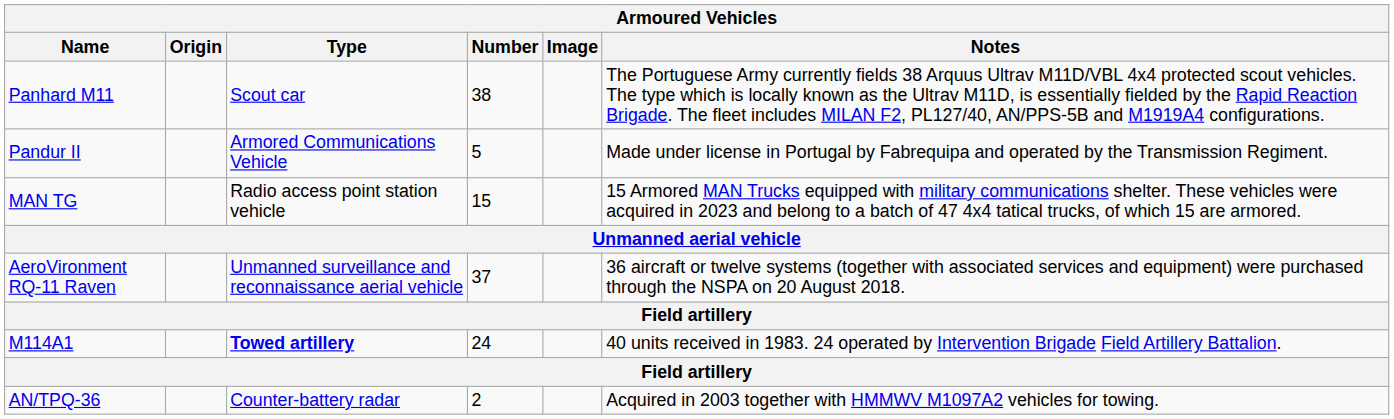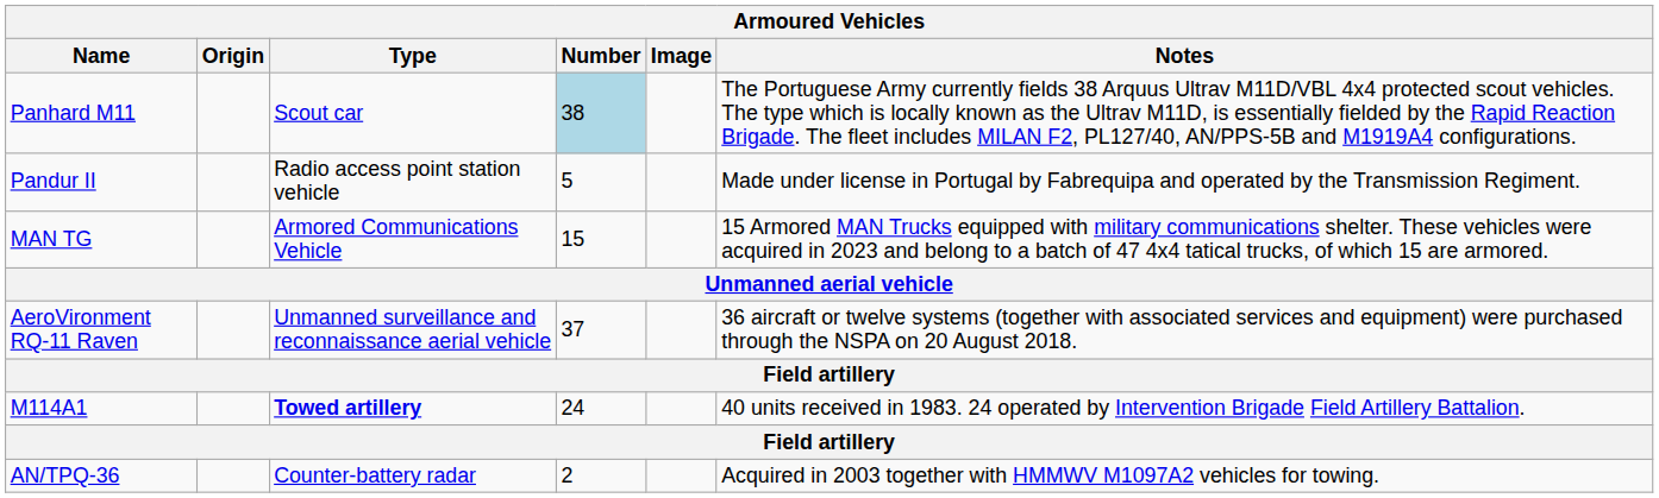 <table class="wikitable">
 <tr>
 <th colspan="6">Armoured Vehicles</th>
 </tr>
 <tr>
 <th>Name</th>
 <th>Origin</th>
 <th>Type</th>
 <th>Number</th>
 <th>Image</th>
 <th>Notes</th>
 </tr>
 <tr>
 <td><a href='#'>Panhard M11</a></td>
 <td></td>
 <td><a href='#'>Scout car</a></td>
-<td>38</td>
+<td style="background: lightblue;">38</td>
 <td></td>
 <td>The Portuguese Army currently fields 38 Arquus Ultrav M11D/VBL 4x4 protected scout vehicles. The type which is locally known as the Ultrav M11D, is essentially fielded by the <a href='#'>Rapid Reaction Brigade</a>. The fleet includes <a href='#'>MILAN F2</a>, PL127/40, AN/PPS-5B and <a href='#'>M1919A4</a> configurations.</td>
 </tr>
 <tr>
 <td><a href='#'>Pandur II</a></td>
 <td></td>
-<td><a href='#'>Armored Communications Vehicle</a></td>
+<td>Radio access point station vehicle</td>
 <td>5</td>
 <td></td>
 <td>Made under license in Portugal by Fabrequipa and operated by the Transmission Regiment.</td>
 </tr>
 <tr>
 <td><a href='#'>MAN TG</a></td>
 <td></td>
-<td>Radio access point station vehicle</td>
+<td><a href='#'>Armored Communications Vehicle</a></td>
 <td>15</td>
 <td></td>
 <td>15 Armored <a href='#'>MAN Trucks</a> equipped with <a href='#'>military communications</a> shelter. These vehicles were acquired in 2023 and belong to a batch of 47 4x4 tatical trucks, of which 15 are armored.</td>
 </tr>
 <tr>
 <th colspan="6"><a href='#'>Unmanned aerial vehicle</a></th>
 </tr>
 <tr>
 <td><a href='#'>AeroVironment RQ-11 Raven</a></td>
 <td></td>
 <td><a href='#'>Unmanned surveillance and reconnaissance aerial vehicle</a></td>
 <td>37</td>
 <td></td>
 <td>36 aircraft or twelve systems (together with associated services and equipment) were purchased through the NSPA on 20 August 2018.</td>
 </tr>
 <tr>
 <th colspan="6">Field artillery</th>
 </tr>
 <tr>
 <td><a href='#'>M114A1</a></td>
 <td></td>
 <td><strong><a href='#'>Towed artillery</a></strong></td>
 <td>24</td>
 <td></td>
 <td>40 units received in 1983. 24 operated by <a href='#'>Intervention Brigade</a> <a href='#'>Field Artillery Battalion</a>.</td>
 </tr>
 <tr>
 <th colspan="6">Field artillery</th>
 </tr>
 <tr>
 <td><a href='#'>AN/TPQ-36</a></td>
 <td></td>
 <td><a href='#'>Counter-battery radar</a></td>
 <td>2</td>
 <td></td>
 <td>Acquired in 2003 together with <a href='#'>HMMWV M1097A2</a> vehicles for towing.</td>
 </tr>
 </table>
